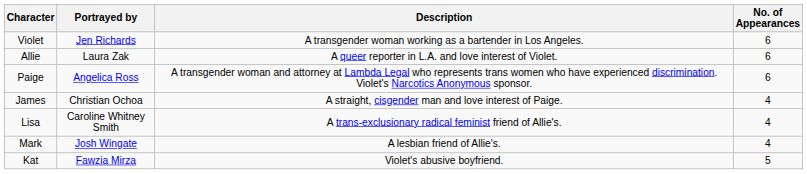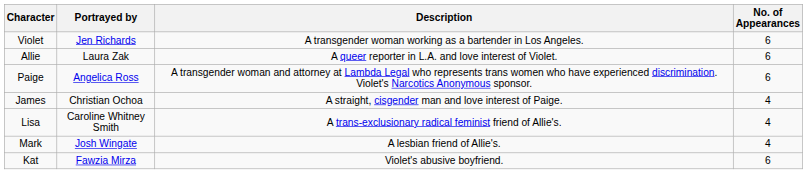 <table class="wikitable">
 <tr>
 <th>Character</th>
 <th>Portrayed by</th>
 <th>Description</th>
 <th>No. of<br>Appearances</th>
 </tr>
 <tr align="center">
 <td>Violet</td>
 <td><a href='#'>Jen Richards</a></td>
 <td>A transgender woman working as a bartender in Los Angeles.</td>
 <td>6</td>
 </tr>
 <tr align="center">
 <td>Allie</td>
 <td>Laura Zak</td>
 <td>A <a href='#'>queer</a> reporter in L.A. and love interest of Violet.</td>
 <td>6</td>
 </tr>
 <tr align="center">
 <td>Paige</td>
 <td><a href='#'>Angelica Ross</a></td>
 <td>A transgender woman and attorney at <a href='#'>Lambda Legal</a> who represents trans women who have experienced <a href='#'>discrimination</a>. Violet's <a href='#'>Narcotics Anonymous</a> sponsor.</td>
 <td>6</td>
 </tr>
 <tr align="center">
 <td>James</td>
 <td>Christian Ochoa</td>
 <td>A straight, <a href='#'>cisgender</a> man and love interest of Paige.</td>
 <td>4</td>
 </tr>
 <tr align="center">
 <td>Lisa</td>
 <td>Caroline Whitney Smith</td>
 <td>A <a href='#'>trans-exclusionary radical feminist</a> friend of Allie's.</td>
 <td>4</td>
 </tr>
 <tr align="center">
 <td>Mark</td>
 <td><a href='#'>Josh Wingate</a></td>
 <td>A lesbian friend of Allie's.</td>
 <td>4</td>
 </tr>
 <tr align="center">
 <td>Kat</td>
 <td><a href='#'>Fawzia Mirza</a></td>
 <td>Violet's abusive boyfriend.</td>
-<td>5</td>
+<td>6</td>
 </tr>
 </table>
